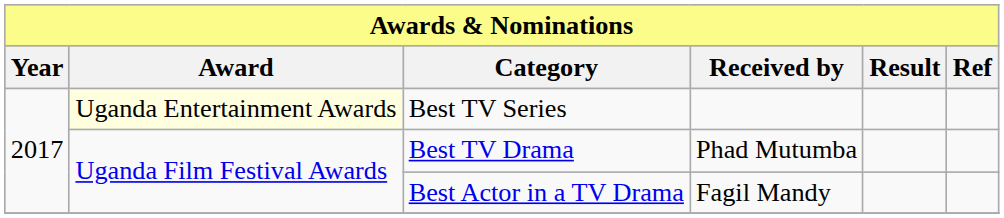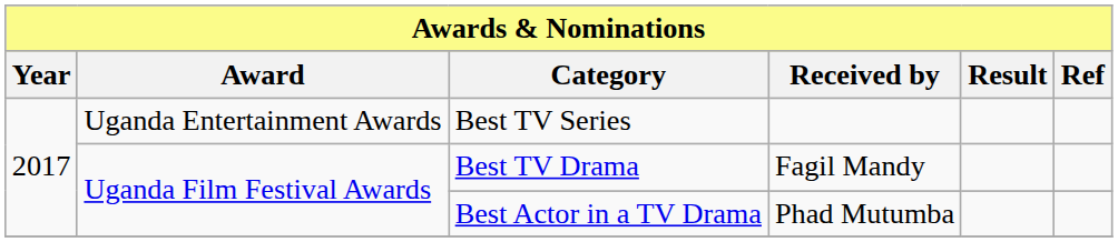 <table class="wikitable" width="">
 <tr>
 <th colspan="6" style="background: #FBFC8A;">Awards & Nominations</th>
 </tr>
 <tr style="background:#ccc; text-align:center;">
 <th>Year</th>
 <th>Award</th>
 <th>Category</th>
 <th>Received by</th>
 <th>Result</th>
 <th>Ref</th>
 </tr>
 <tr>
 <td rowspan="3">2017</td>
-<td style="background: lightyellow;">Uganda Entertainment Awards</td>
+<td>Uganda Entertainment Awards</td>
 <td>Best TV Series</td>
 <td></td>
 <td></td>
 <td></td>
 </tr>
 <tr>
 <td rowspan="2"><a href='#'>Uganda Film Festival Awards</a></td>
 <td><a href='#'>Best TV Drama</a></td>
-<td>Phad Mutumba</td>
+<td>Fagil Mandy</td>
 <td></td>
 <td></td>
 </tr>
 <tr>
 <td><a href='#'>Best Actor in a TV Drama</a></td>
-<td>Fagil Mandy</td>
+<td>Phad Mutumba</td>
 <td></td>
 <td></td>
 </tr>
 <tr>
 </tr>
 </table>
